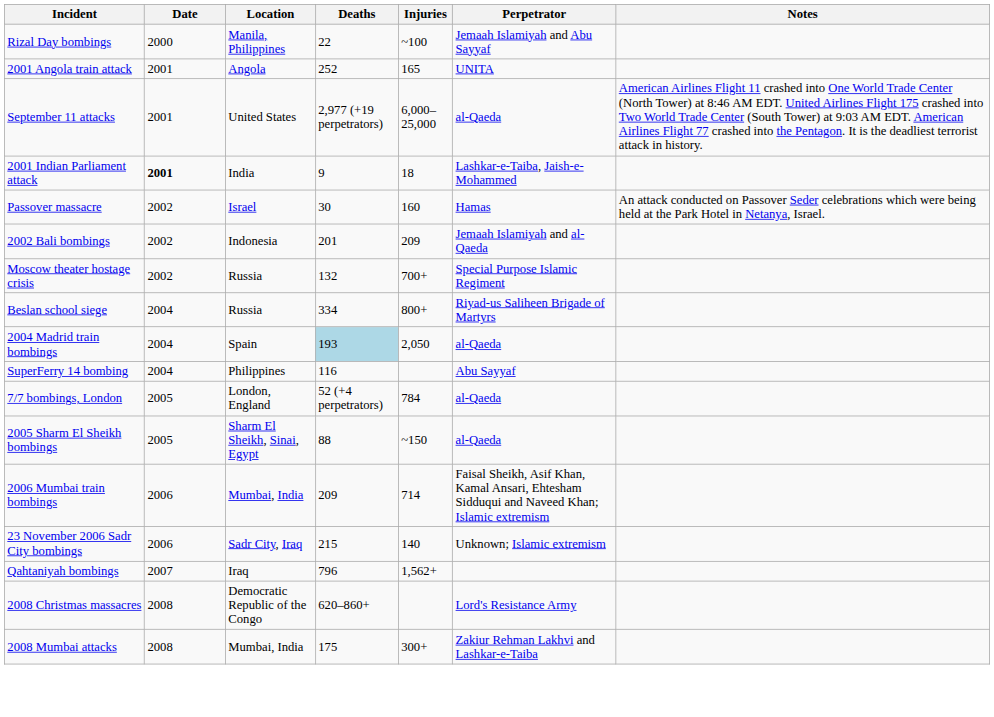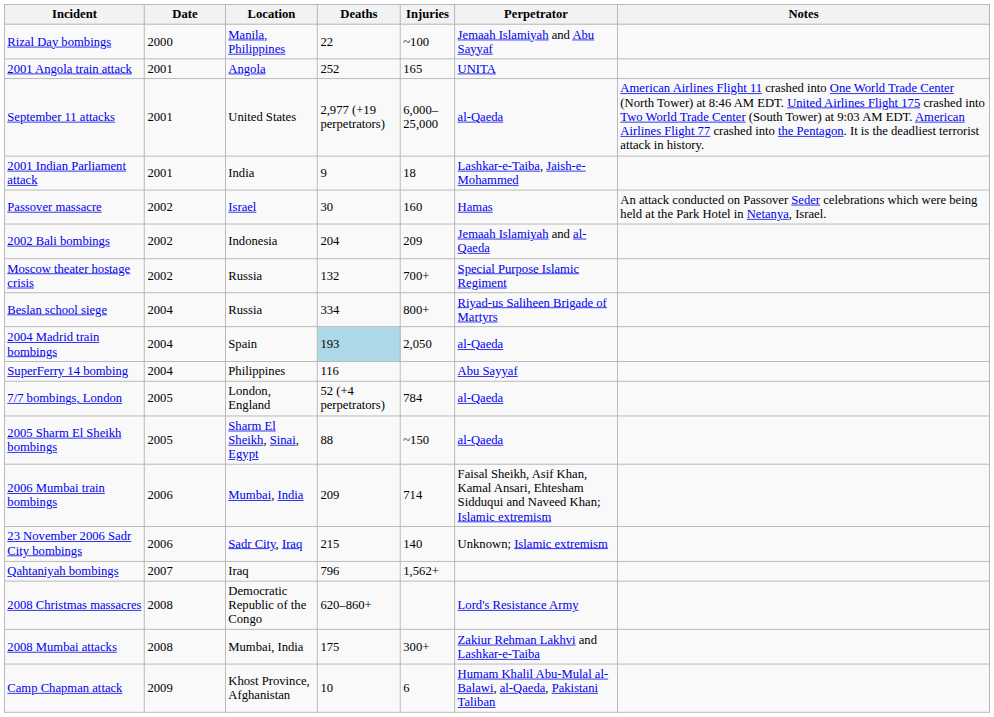 <table class="sortable wikitable">
 <tr style="background:#CCCC;">
 <th width=170pt>Incident</th>
 <th data-sort-type="isoDate" width=95pt>Date</th>
 <th data-sort-type="text">Location</th>
 <th data-sort-type="number">Deaths</th>
 <th data-sort-type="number">Injuries</th>
 <th class="unsortable">Perpetrator</th>
 <th class="unsortable">Notes</th>
 </tr>
 <tr>
 <td><a href='#'>Rizal Day bombings</a></td>
 <td>2000</td>
 <td><a href='#'>Manila, Philippines</a></td>
 <td>22</td>
 <td>~100</td>
 <td><a href='#'>Jemaah Islamiyah</a> and <a href='#'>Abu Sayyaf</a></td>
 <td></td>
 </tr>
 <tr>
 <td><a href='#'>2001 Angola train attack</a></td>
 <td>2001</td>
 <td><a href='#'>Angola</a></td>
 <td>252</td>
 <td>165</td>
 <td><a href='#'>UNITA</a></td>
 <td></td>
 </tr>
 <tr>
 <td><a href='#'>September 11 attacks</a></td>
 <td>2001</td>
 <td>United States</td>
 <td>2,977 (+19 perpetrators)</td>
 <td>6,000–25,000</td>
 <td><a href='#'>al-Qaeda</a></td>
 <td><a href='#'>American Airlines Flight 11</a> crashed into <a href='#'>One World Trade Center</a> (North Tower) at 8:46 AM EDT. <a href='#'>United Airlines Flight 175</a> crashed into <a href='#'>Two World Trade Center</a> (South Tower) at 9:03 AM EDT. <a href='#'>American Airlines Flight 77</a> crashed into <a href='#'>the Pentagon</a>. It is the deadliest terrorist attack in history.</td>
 </tr>
 <tr>
 <td><a href='#'>2001 Indian Parliament attack</a></td>
-<td><strong>2001</strong></td>
+<td>2001</td>
 <td>India</td>
 <td>9</td>
 <td>18</td>
 <td><a href='#'>Lashkar-e-Taiba</a>, <a href='#'>Jaish-e-Mohammed</a></td>
 <td></td>
 </tr>
 <tr>
 <td><a href='#'>Passover massacre</a></td>
 <td>2002</td>
 <td><a href='#'>Israel</a></td>
 <td>30</td>
 <td>160</td>
 <td><a href='#'>Hamas</a></td>
 <td>An attack conducted on Passover <a href='#'>Seder</a> celebrations which were being held at the Park Hotel in <a href='#'>Netanya</a>, Israel.</td>
 </tr>
 <tr>
 <td><a href='#'>2002 Bali bombings</a></td>
 <td>2002</td>
 <td>Indonesia</td>
-<td>201</td>
+<td>204</td>
 <td>209</td>
 <td><a href='#'>Jemaah Islamiyah</a> and <a href='#'>al-Qaeda</a></td>
 <td></td>
 </tr>
 <tr>
 <td><a href='#'>Moscow theater hostage crisis</a></td>
 <td>2002</td>
 <td>Russia</td>
 <td>132</td>
 <td>700+</td>
 <td><a href='#'>Special Purpose Islamic Regiment</a></td>
 <td></td>
 </tr>
 <tr>
 <td><a href='#'>Beslan school siege</a></td>
 <td>2004</td>
 <td>Russia</td>
 <td>334</td>
 <td>800+</td>
 <td><a href='#'>Riyad-us Saliheen Brigade of Martyrs</a></td>
 <td></td>
 </tr>
 <tr>
 <td><a href='#'>2004 Madrid train bombings</a></td>
 <td>2004</td>
 <td>Spain</td>
 <td style="background: lightblue;">193</td>
 <td>2,050</td>
 <td><a href='#'>al-Qaeda</a></td>
 <td></td>
 </tr>
 <tr>
 <td><a href='#'>SuperFerry 14 bombing</a></td>
 <td>2004</td>
 <td>Philippines</td>
 <td>116</td>
 <td></td>
 <td><a href='#'>Abu Sayyaf</a></td>
 <td></td>
 </tr>
 <tr>
 <td><a href='#'>7/7 bombings, London</a></td>
 <td>2005</td>
 <td>London, England</td>
 <td>52 (+4 perpetrators)</td>
 <td>784</td>
 <td><a href='#'>al-Qaeda</a></td>
 <td></td>
 </tr>
 <tr>
 <td><a href='#'>2005 Sharm El Sheikh bombings</a></td>
 <td>2005</td>
 <td><a href='#'>Sharm El Sheikh</a>, <a href='#'>Sinai</a>, <a href='#'>Egypt</a></td>
 <td>88</td>
 <td>~150</td>
 <td><a href='#'>al-Qaeda</a></td>
 <td></td>
 </tr>
 <tr>
 <td><a href='#'>2006 Mumbai train bombings</a></td>
 <td>2006</td>
 <td><a href='#'>Mumbai</a>, <a href='#'>India</a></td>
 <td>209</td>
 <td>714</td>
 <td>Faisal Sheikh, Asif Khan, Kamal Ansari, Ehtesham Sidduqui and Naveed Khan; <a href='#'>Islamic extremism</a></td>
 <td></td>
 </tr>
 <tr>
 <td><a href='#'>23 November 2006 Sadr City bombings</a></td>
 <td>2006</td>
 <td><a href='#'>Sadr City</a>, <a href='#'>Iraq</a></td>
 <td>215</td>
 <td>140</td>
 <td>Unknown; <a href='#'>Islamic extremism</a></td>
 <td></td>
 </tr>
 <tr>
 <td><a href='#'>Qahtaniyah bombings</a></td>
 <td>2007</td>
 <td>Iraq</td>
 <td>796</td>
 <td>1,562+</td>
 <td></td>
 <td></td>
 </tr>
 <tr>
 <td><a href='#'>2008 Christmas massacres</a></td>
 <td>2008</td>
 <td>Democratic Republic of the Congo</td>
 <td>620–860+</td>
 <td></td>
 <td><a href='#'>Lord's Resistance Army</a></td>
 <td></td>
 </tr>
 <tr>
 <td><a href='#'>2008 Mumbai attacks</a></td>
 <td>2008</td>
 <td>Mumbai, India</td>
 <td>175</td>
 <td>300+</td>
 <td><a href='#'>Zakiur Rehman Lakhvi</a> and <a href='#'>Lashkar-e-Taiba</a></td>
 <td></td>
 </tr>
+<tr>
+<td><a href='#'>Camp Chapman attack</a></td>
+<td>2009</td>
+<td>Khost Province, Afghanistan</td>
+<td>10</td>
+<td>6</td>
+<td><a href='#'>Humam Khalil Abu-Mulal al-Balawi</a>, <a href='#'>al-Qaeda</a>, <a href='#'>Pakistani Taliban</a></td>
+<td></td>
+</tr>
 </table>
